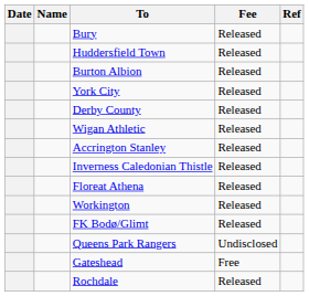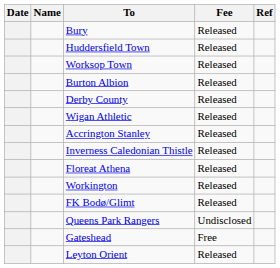 <table class="wikitable plainrowheaders">
 <tr>
 <th scope=col>Date</th>
 <th scope=col>Name</th>
 <th scope=col>To</th>
 <th scope=col>Fee</th>
 <th scope=col class=unsortable>Ref</th>
 </tr>
 <tr>
 <th scope=row></th>
 <td></td>
 <td><a href='#'>Bury</a></td>
 <td>Released</td>
 <td></td>
 </tr>
 <tr>
 <th scope=row></th>
 <td></td>
 <td><a href='#'>Huddersfield Town</a></td>
 <td>Released</td>
 <td></td>
 </tr>
 <tr>
 <th scope=row></th>
 <td></td>
-<td><a href='#'>Burton Albion</a></td>
+<td><a href='#'>Worksop Town</a></td>
 <td>Released</td>
 <td></td>
 </tr>
 <tr>
 <th scope=row></th>
 <td></td>
-<td><a href='#'>York City</a></td>
+<td><a href='#'>Burton Albion</a></td>
 <td>Released</td>
 <td></td>
 </tr>
 <tr>
 <th scope=row></th>
 <td></td>
 <td><a href='#'>Derby County</a></td>
 <td>Released</td>
 <td></td>
 </tr>
 <tr>
 <th scope=row></th>
 <td></td>
 <td><a href='#'>Wigan Athletic</a></td>
 <td>Released</td>
 <td></td>
 </tr>
 <tr>
 <th scope=row></th>
 <td></td>
 <td><a href='#'>Accrington Stanley</a></td>
 <td>Released</td>
 <td></td>
 </tr>
 <tr>
 <th scope=row></th>
 <td></td>
 <td><a href='#'>Inverness Caledonian Thistle</a></td>
 <td>Released</td>
 <td></td>
 </tr>
 <tr>
 <th scope=row></th>
 <td></td>
 <td><a href='#'>Floreat Athena</a></td>
 <td>Released</td>
 <td></td>
 </tr>
 <tr>
 <th scope=row></th>
 <td></td>
 <td><a href='#'>Workington</a></td>
 <td>Released</td>
 <td></td>
 </tr>
 <tr>
 <th scope=row></th>
 <td></td>
 <td><a href='#'>FK Bodø/Glimt</a></td>
 <td>Released</td>
 <td></td>
 </tr>
 <tr>
 <th scope=row></th>
 <td></td>
 <td><a href='#'>Queens Park Rangers</a></td>
 <td>Undisclosed</td>
 <td></td>
 </tr>
 <tr>
 <th scope=row></th>
 <td></td>
 <td><a href='#'>Gateshead</a></td>
 <td>Free</td>
 <td></td>
 </tr>
 <tr>
 <th scope=row></th>
 <td></td>
-<td><a href='#'>Rochdale</a></td>
+<td><a href='#'>Leyton Orient</a></td>
 <td>Released</td>
 <td></td>
 </tr>
 </table>
